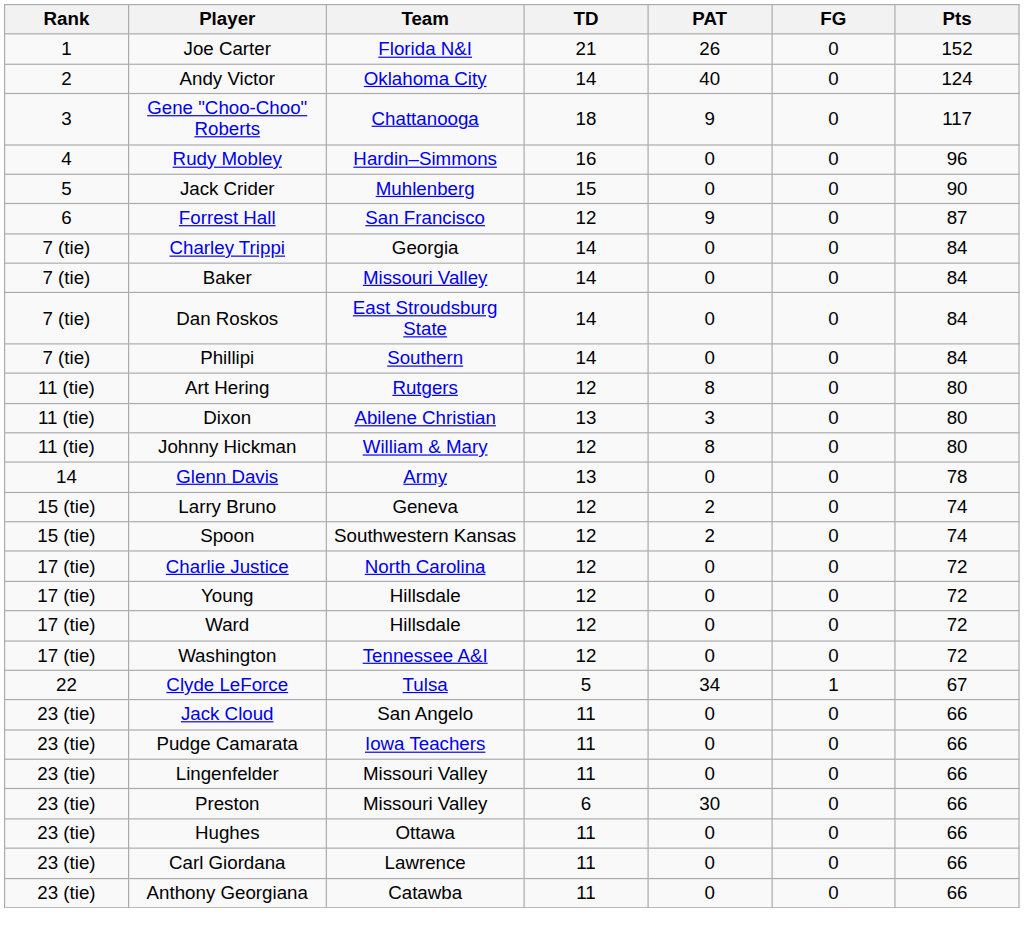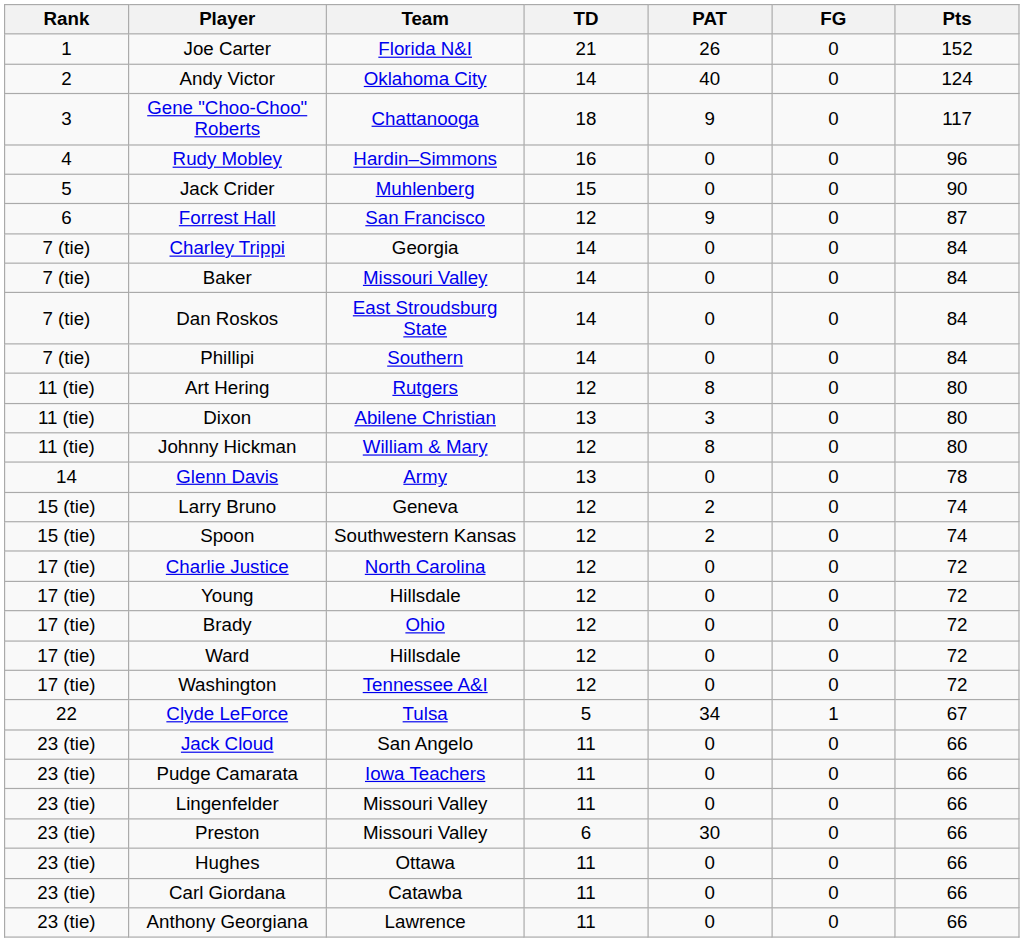 <table class="wikitable sortable">
 <tr>
 <th bgcolor="#DDDDFF" width="10%">Rank</th>
 <th bgcolor="#DDDDFF" width="16%">Player</th>
 <th bgcolor="#DDDDFF" width="16%">Team</th>
 <th bgcolor="#DDDDFF" width="10%">TD</th>
 <th bgcolor="#DDDDFF" width="10%">PAT</th>
 <th bgcolor="#DDDDFF" width="10%">FG</th>
 <th bgcolor="#DDDDFF" width="10%">Pts</th>
 </tr>
 <tr align="center">
 <td>1</td>
 <td>Joe Carter</td>
 <td><a href='#'>Florida N&I</a></td>
 <td>21</td>
 <td>26</td>
 <td>0</td>
 <td>152</td>
 </tr>
 <tr align="center">
 <td>2</td>
 <td>Andy Victor</td>
 <td><a href='#'>Oklahoma City</a></td>
 <td>14</td>
 <td>40</td>
 <td>0</td>
 <td>124</td>
 </tr>
 <tr align="center">
 <td>3</td>
 <td><a href='#'>Gene "Choo-Choo" Roberts</a></td>
 <td><a href='#'>Chattanooga</a></td>
 <td>18</td>
 <td>9</td>
 <td>0</td>
 <td>117</td>
 </tr>
 <tr align="center">
 <td>4</td>
 <td><a href='#'>Rudy Mobley</a></td>
 <td><a href='#'>Hardin–Simmons</a></td>
 <td>16</td>
 <td>0</td>
 <td>0</td>
 <td>96</td>
 </tr>
 <tr align="center">
 <td>5</td>
 <td>Jack Crider</td>
 <td><a href='#'>Muhlenberg</a></td>
 <td>15</td>
 <td>0</td>
 <td>0</td>
 <td>90</td>
 </tr>
 <tr align="center">
 <td>6</td>
 <td><a href='#'>Forrest Hall</a></td>
 <td><a href='#'>San Francisco</a></td>
 <td>12</td>
 <td>9</td>
 <td>0</td>
 <td>87</td>
 </tr>
 <tr align="center">
 <td>7 (tie)</td>
 <td><a href='#'>Charley Trippi</a></td>
 <td>Georgia</td>
 <td>14</td>
 <td>0</td>
 <td>0</td>
 <td>84</td>
 </tr>
 <tr align="center">
 <td>7 (tie)</td>
 <td>Baker</td>
 <td><a href='#'>Missouri Valley</a></td>
 <td>14</td>
 <td>0</td>
 <td>0</td>
 <td>84</td>
 </tr>
 <tr align="center">
 <td>7 (tie)</td>
 <td>Dan Roskos</td>
 <td><a href='#'>East Stroudsburg State</a></td>
 <td>14</td>
 <td>0</td>
 <td>0</td>
 <td>84</td>
 </tr>
 <tr align="center">
 <td>7 (tie)</td>
 <td>Phillipi</td>
 <td><a href='#'>Southern</a></td>
 <td>14</td>
 <td>0</td>
 <td>0</td>
 <td>84</td>
 </tr>
 <tr align="center">
 <td>11 (tie)</td>
 <td>Art Hering</td>
 <td><a href='#'>Rutgers</a></td>
 <td>12</td>
 <td>8</td>
 <td>0</td>
 <td>80</td>
 </tr>
 <tr align="center">
 <td>11 (tie)</td>
 <td>Dixon</td>
 <td><a href='#'>Abilene Christian</a></td>
 <td>13</td>
 <td>3</td>
 <td>0</td>
 <td>80</td>
 </tr>
 <tr align="center">
 <td>11 (tie)</td>
 <td>Johnny Hickman</td>
 <td><a href='#'>William & Mary</a></td>
 <td>12</td>
 <td>8</td>
 <td>0</td>
 <td>80</td>
 </tr>
 <tr align="center">
 <td>14</td>
 <td><a href='#'>Glenn Davis</a></td>
 <td><a href='#'>Army</a></td>
 <td>13</td>
 <td>0</td>
 <td>0</td>
 <td>78</td>
 </tr>
 <tr align="center">
 <td>15 (tie)</td>
 <td>Larry Bruno</td>
 <td>Geneva</td>
 <td>12</td>
 <td>2</td>
 <td>0</td>
 <td>74</td>
 </tr>
 <tr align="center">
 <td>15 (tie)</td>
 <td>Spoon</td>
 <td>Southwestern Kansas</td>
 <td>12</td>
 <td>2</td>
 <td>0</td>
 <td>74</td>
 </tr>
 <tr align="center">
 <td>17 (tie)</td>
 <td><a href='#'>Charlie Justice</a></td>
 <td><a href='#'>North Carolina</a></td>
 <td>12</td>
 <td>0</td>
 <td>0</td>
 <td>72</td>
 </tr>
 <tr align="center">
 <td>17 (tie)</td>
 <td>Young</td>
 <td>Hillsdale</td>
 <td>12</td>
 <td>0</td>
 <td>0</td>
 <td>72</td>
 </tr>
 <tr align="center">
 <td>17 (tie)</td>
+<td>Brady</td>
+<td><a href='#'>Ohio</a></td>
+<td>12</td>
+<td>0</td>
+<td>0</td>
+<td>72</td>
+</tr>
+<tr align="center">
+<td>17 (tie)</td>
 <td>Ward</td>
 <td>Hillsdale</td>
 <td>12</td>
 <td>0</td>
 <td>0</td>
 <td>72</td>
 </tr>
 <tr align="center">
 <td>17 (tie)</td>
 <td>Washington</td>
 <td><a href='#'>Tennessee A&I</a></td>
 <td>12</td>
 <td>0</td>
 <td>0</td>
 <td>72</td>
 </tr>
 <tr align="center">
 <td>22</td>
 <td><a href='#'>Clyde LeForce</a></td>
 <td><a href='#'>Tulsa</a></td>
 <td>5</td>
 <td>34</td>
 <td>1</td>
 <td>67</td>
 </tr>
 <tr align="center">
 <td>23 (tie)</td>
 <td><a href='#'>Jack Cloud</a></td>
 <td>San Angelo</td>
 <td>11</td>
 <td>0</td>
 <td>0</td>
 <td>66</td>
 </tr>
 <tr align="center">
 <td>23 (tie)</td>
 <td>Pudge Camarata</td>
 <td><a href='#'>Iowa Teachers</a></td>
 <td>11</td>
 <td>0</td>
 <td>0</td>
 <td>66</td>
 </tr>
 <tr align="center">
 <td>23 (tie)</td>
 <td>Lingenfelder</td>
 <td>Missouri Valley</td>
 <td>11</td>
 <td>0</td>
 <td>0</td>
 <td>66</td>
 </tr>
 <tr align="center">
 <td>23 (tie)</td>
 <td>Preston</td>
 <td>Missouri Valley</td>
 <td>6</td>
 <td>30</td>
 <td>0</td>
 <td>66</td>
 </tr>
 <tr align="center">
 <td>23 (tie)</td>
 <td>Hughes</td>
 <td>Ottawa</td>
 <td>11</td>
 <td>0</td>
 <td>0</td>
 <td>66</td>
 </tr>
 <tr align="center">
 <td>23 (tie)</td>
 <td>Carl Giordana</td>
-<td>Lawrence</td>
+<td>Catawba</td>
 <td>11</td>
 <td>0</td>
 <td>0</td>
 <td>66</td>
 </tr>
 <tr align="center">
 <td>23 (tie)</td>
 <td>Anthony Georgiana</td>
-<td>Catawba</td>
+<td>Lawrence</td>
 <td>11</td>
 <td>0</td>
 <td>0</td>
 <td>66</td>
 </tr>
 </table>
